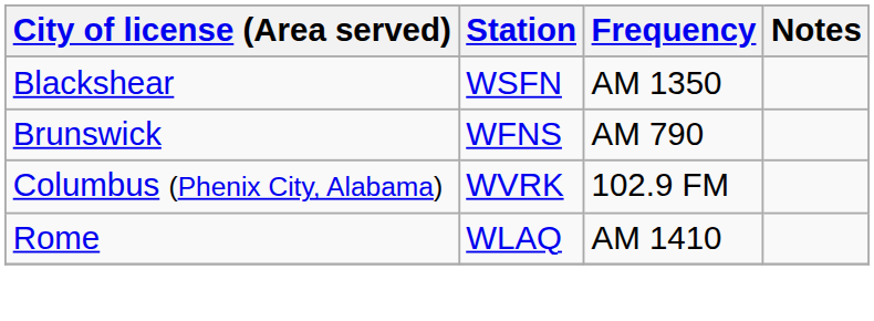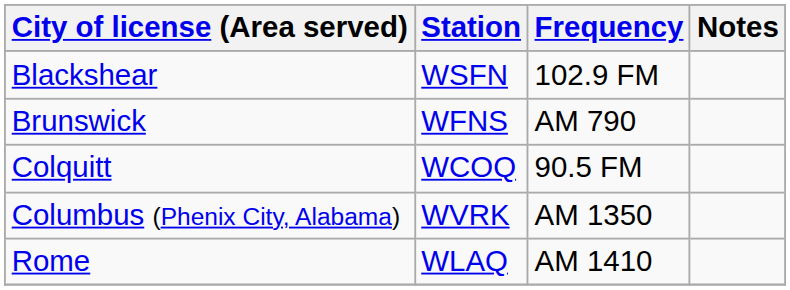 <table class="wikitable sortable">
 <tr>
 <th><a href='#'>City of license</a> (Area served)</th>
 <th><a href='#'>Station</a></th>
 <th><a href='#'>Frequency</a></th>
 <th>Notes</th>
 </tr>
 <tr>
 <td><a href='#'>Blackshear</a></td>
 <td><a href='#'>WSFN</a></td>
-<td>AM 1350</td>
+<td>102.9 FM</td>
 <td></td>
 </tr>
 <tr>
 <td><a href='#'>Brunswick</a></td>
 <td><a href='#'>WFNS</a></td>
 <td>AM 790</td>
 <td></td>
 </tr>
 <tr>
+<td><a href='#'>Colquitt</a></td>
+<td><a href='#'>WCOQ</a></td>
+<td>90.5 FM</td>
+<td></td>
+</tr>
+<tr>
 <td><a href='#'>Columbus</a> <small>(<a href='#'>Phenix City, Alabama</a>)</small></td>
 <td><a href='#'>WVRK</a></td>
-<td>102.9 FM</td>
+<td>AM 1350</td>
 <td></td>
 </tr>
 <tr>
 <td><a href='#'>Rome</a></td>
 <td><a href='#'>WLAQ</a></td>
 <td>AM 1410</td>
 <td></td>
 </tr>
 <tr>
 </tr>
 </table>
